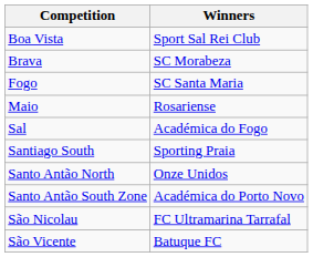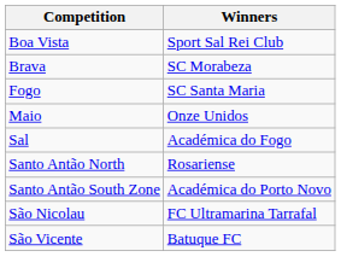 <table class="wikitable">
 <tr>
 <th>Competition</th>
 <th>Winners</th>
 </tr>
 <tr>
 <td><a href='#'>Boa Vista</a></td>
 <td><a href='#'>Sport Sal Rei Club</a></td>
 </tr>
 <tr>
 <td><a href='#'>Brava</a></td>
 <td><a href='#'>SC Morabeza</a></td>
 </tr>
 <tr>
 <td><a href='#'>Fogo</a></td>
 <td><a href='#'>SC Santa Maria</a></td>
 </tr>
 <tr>
 <td><a href='#'>Maio</a></td>
-<td><a href='#'>Rosariense</a></td>
+<td><a href='#'>Onze Unidos</a></td>
 </tr>
 <tr>
 <td><a href='#'>Sal</a></td>
 <td><a href='#'>Académica do Fogo</a></td>
 </tr>
 <tr>
-<td><a href='#'>Santiago South</a></td>
-<td><a href='#'>Sporting Praia</a></td>
-</tr>
-<tr>
 <td><a href='#'>Santo Antão North</a></td>
-<td><a href='#'>Onze Unidos</a></td>
+<td><a href='#'>Rosariense</a></td>
 </tr>
 <tr>
 <td><a href='#'>Santo Antão South Zone</a></td>
 <td><a href='#'>Académica do Porto Novo</a></td>
 </tr>
 <tr>
 <td><a href='#'>São Nicolau</a></td>
 <td><a href='#'>FC Ultramarina Tarrafal</a></td>
 </tr>
 <tr>
 <td><a href='#'>São Vicente</a></td>
 <td><a href='#'>Batuque FC</a></td>
 </tr>
 </table>
